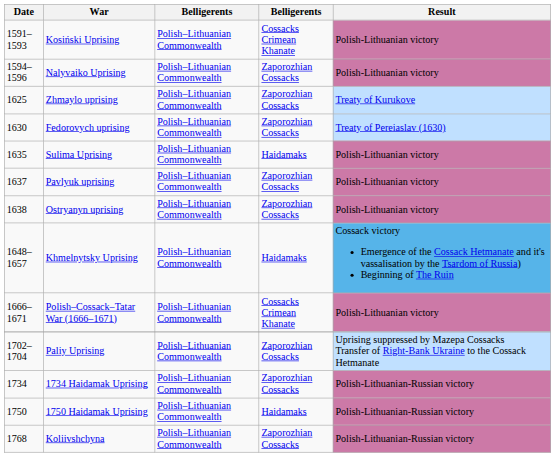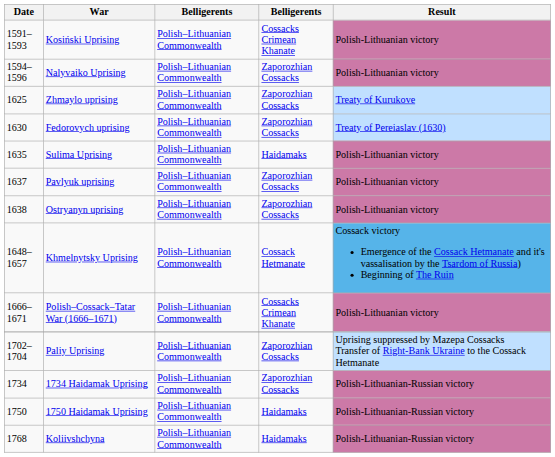 <table class="wikitable">
 <tr>
 <th>Date</th>
 <th>War</th>
 <th>Belligerents</th>
 <th>Belligerents</th>
 <th>Result</th>
 </tr>
 <tr -->
 <td>1591–1593</td>
 <td><a href='#'>Kosiński Uprising</a></td>
 <td> <a href='#'>Polish–Lithuanian Commonwealth</a></td>
 <td> <a href='#'>Cossacks</a><br> <a href='#'>Crimean Khanate</a></td>
 <td bgcolor="#CC79A7">Polish-Lithuanian victory</td>
 </tr>
 <tr -->
 <td>1594–1596</td>
 <td><a href='#'>Nalyvaiko Uprising</a></td>
 <td> <a href='#'>Polish–Lithuanian Commonwealth</a></td>
 <td> <a href='#'>Zaporozhian Cossacks</a></td>
 <td bgcolor="#CC79A7">Polish-Lithuanian victory</td>
 </tr>
 <tr -->
 <td>1625</td>
 <td><a href='#'>Zhmaylo uprising</a></td>
 <td> <a href='#'>Polish–Lithuanian Commonwealth</a></td>
 <td> <a href='#'>Zaporozhian Cossacks</a></td>
 <td bgcolor="#C0E0FF"><a href='#'>Treaty of Kurukove</a></td>
 </tr>
 <tr -->
 <td>1630</td>
 <td><a href='#'>Fedorovych uprising</a></td>
 <td> <a href='#'>Polish–Lithuanian Commonwealth</a></td>
 <td> <a href='#'>Zaporozhian Cossacks</a></td>
 <td bgcolor="#C0E0FF"><a href='#'>Treaty of Pereiaslav (1630)</a></td>
 </tr>
 <tr -->
 <td>1635</td>
 <td><a href='#'>Sulima Uprising</a></td>
 <td> <a href='#'>Polish–Lithuanian Commonwealth</a></td>
 <td><a href='#'>Haidamaks</a></td>
 <td bgcolor="#CC79A7">Polish-Lithuanian victory</td>
 </tr>
 <tr -->
 <td>1637</td>
 <td><a href='#'>Pavlyuk uprising</a></td>
 <td> <a href='#'>Polish–Lithuanian Commonwealth</a></td>
 <td> <a href='#'>Zaporozhian Cossacks</a></td>
 <td bgcolor="#CC79A7">Polish-Lithuanian victory</td>
 </tr>
 <tr -->
 <td>1638</td>
 <td><a href='#'>Ostryanyn uprising</a></td>
 <td> <a href='#'>Polish–Lithuanian Commonwealth</a></td>
 <td> <a href='#'>Zaporozhian Cossacks</a></td>
 <td bgcolor="#CC79A7">Polish-Lithuanian victory</td>
 </tr>
 <tr -->
 <td>1648–1657</td>
 <td><a href='#'>Khmelnytsky Uprising</a></td>
 <td> <a href='#'>Polish–Lithuanian Commonwealth</a></td>
-<td><a href='#'>Haidamaks</a></td>
+<td> <a href='#'>Cossack Hetmanate</a><br></td>
 <td bgcolor="#56B4E9">Cossack victory<br><ul><li>Emergence of the <a href='#'>Cossack Hetmanate</a> and it's vassalisation by the <a href='#'>Tsardom of Russia</a>)</li><li>Beginning of <a href='#'>The Ruin</a></li></ul></td>
 </tr>
 <tr -->
 <td>1666–1671</td>
 <td><a href='#'>Polish–Cossack–Tatar War (1666–1671)</a></td>
 <td> <a href='#'>Polish–Lithuanian Commonwealth</a></td>
 <td> <a href='#'>Cossacks</a><br> <a href='#'>Crimean Khanate</a></td>
 <td bgcolor="#CC79A7">Polish-Lithuanian victory</td>
 </tr>
 <tr -->
 </tr>
 <tr -->
 <td>1702–1704</td>
 <td><a href='#'>Paliy Uprising</a></td>
 <td> <a href='#'>Polish–Lithuanian Commonwealth</a><br></td>
 <td> <a href='#'>Zaporozhian Cossacks</a></td>
 <td bgcolor="#C0E0FF">Uprising suppressed by Mazepa Cossacks<br>Transfer of <a href='#'>Right-Bank Ukraine</a> to the Cossack Hetmanate</td>
 </tr>
 <tr -->
 <td>1734</td>
 <td><a href='#'>1734 Haidamak Uprising</a></td>
 <td> <a href='#'>Polish–Lithuanian Commonwealth</a><br></td>
 <td> <a href='#'>Zaporozhian Cossacks</a></td>
 <td bgcolor="#CC79A7">Polish-Lithuanian-Russian victory</td>
 </tr>
 <tr -->
 <td>1750</td>
 <td><a href='#'>1750 Haidamak Uprising</a></td>
 <td> <a href='#'>Polish–Lithuanian Commonwealth</a><br></td>
 <td><a href='#'>Haidamaks</a></td>
 <td bgcolor="#CC79A7">Polish-Lithuanian-Russian victory</td>
 </tr>
 <tr -->
 <td>1768</td>
 <td><a href='#'>Koliivshchyna</a></td>
 <td> <a href='#'>Polish–Lithuanian Commonwealth</a><br></td>
-<td> <a href='#'>Zaporozhian Cossacks</a></td>
+<td><a href='#'>Haidamaks</a></td>
 <td bgcolor="#CC79A7">Polish-Lithuanian-Russian victory</td>
 </tr>
 </table>
